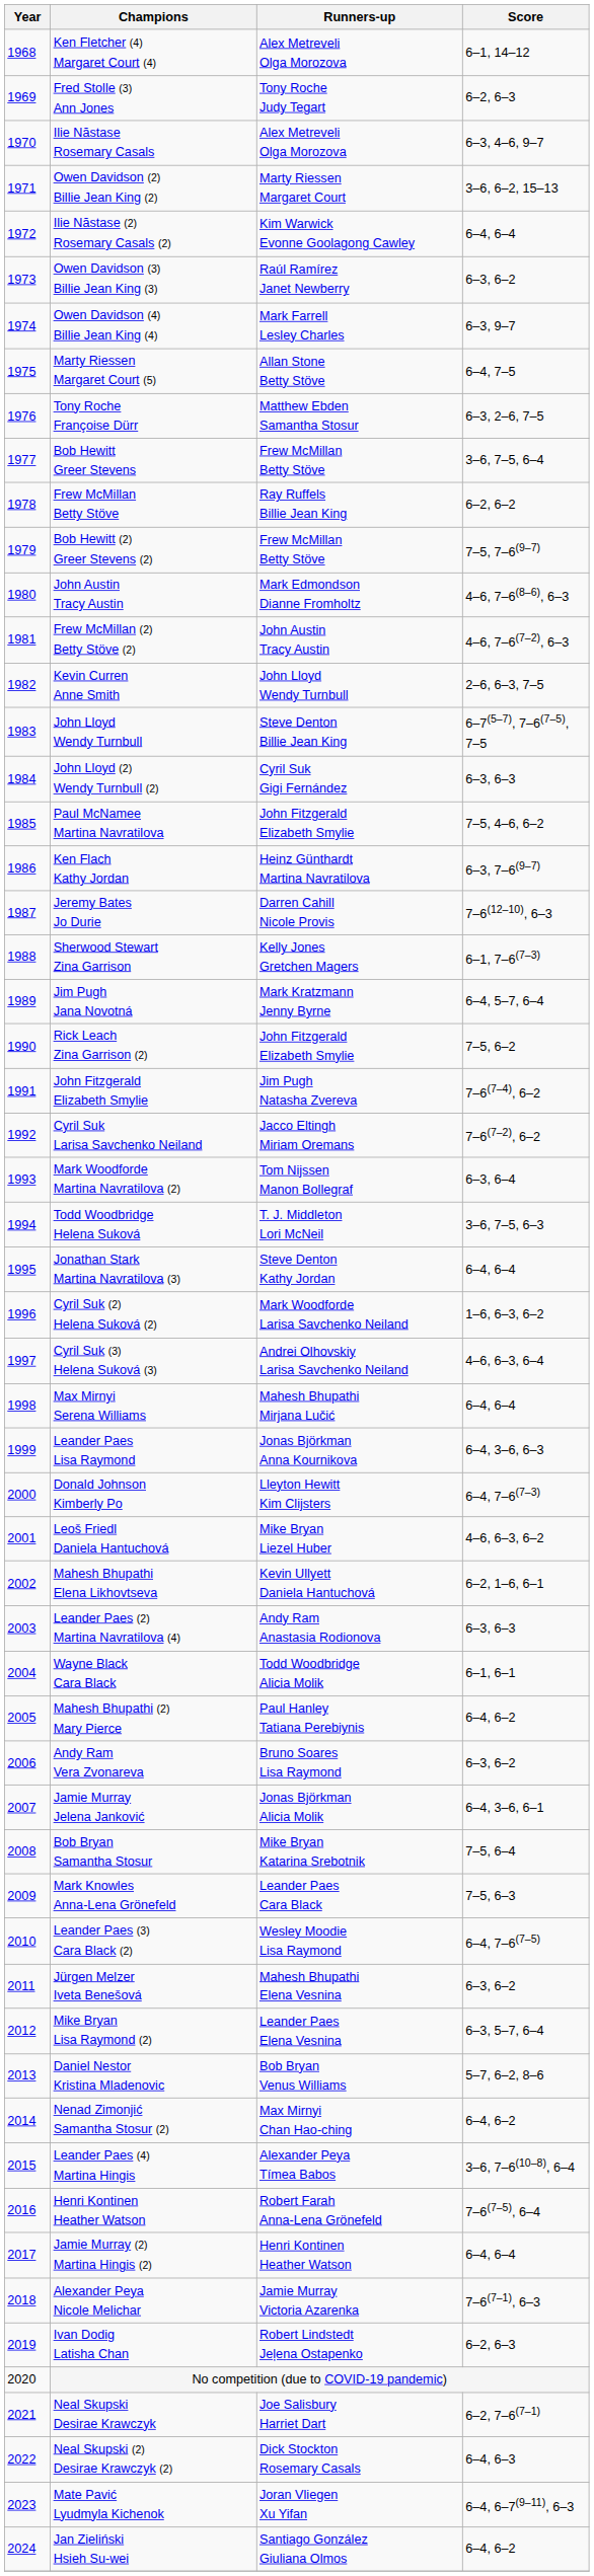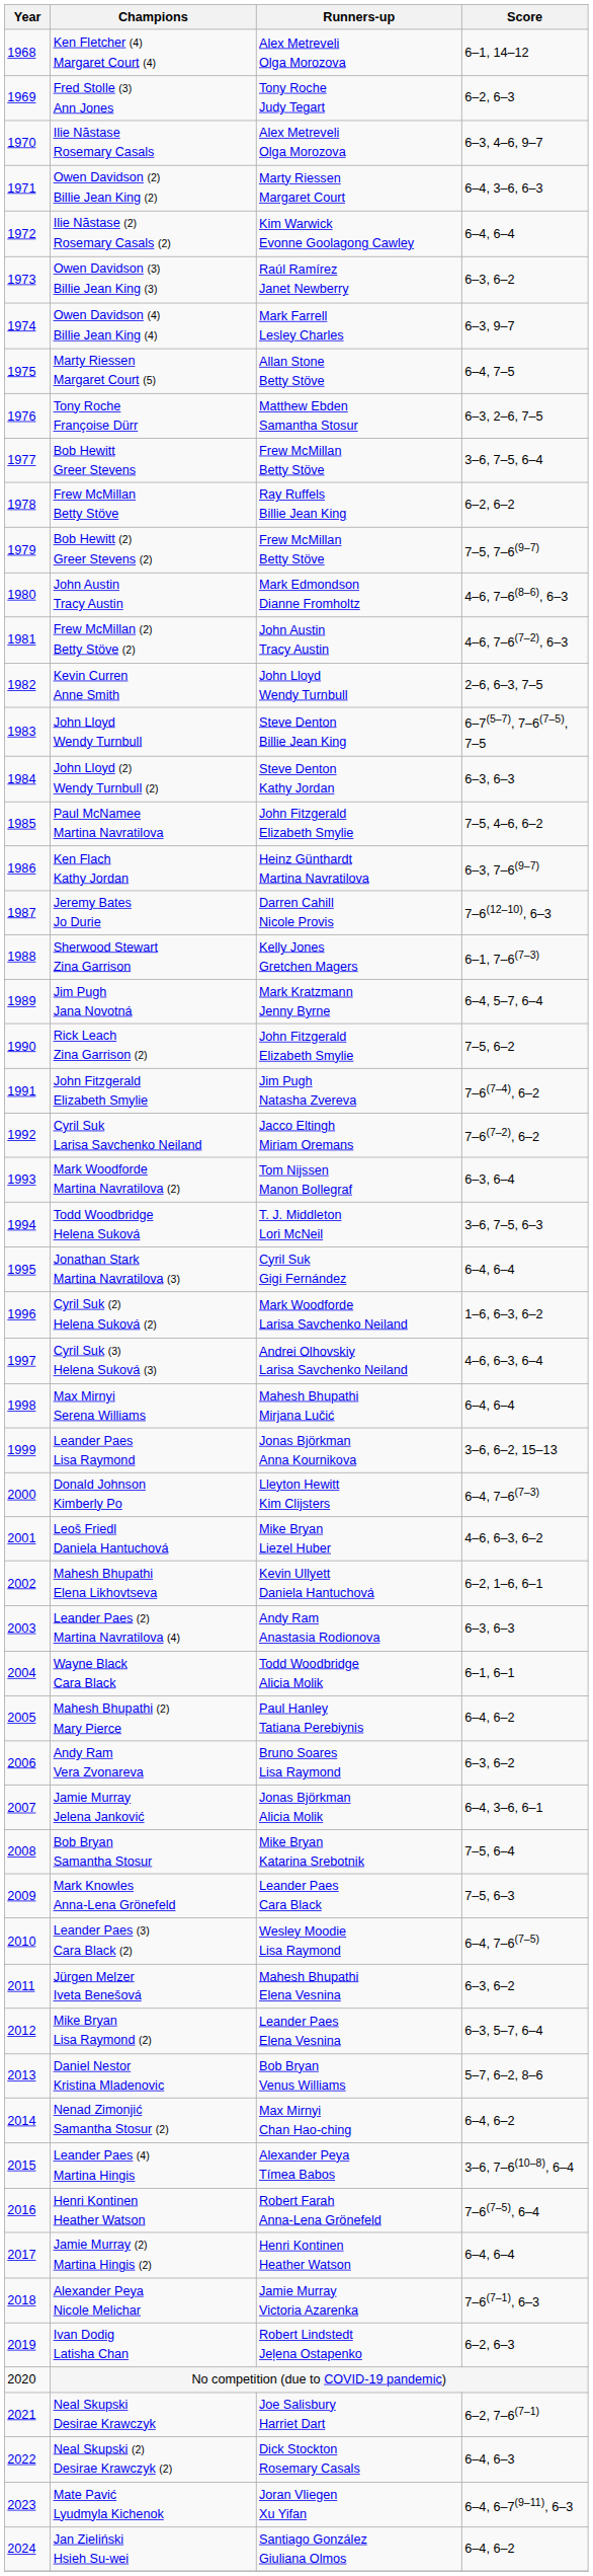 <table class="sortable wikitable" style="font-size:1.00em; line-height:1.5em;">
 <tr>
 <th width=50>Year</th>
 <th width=250>Champions</th>
 <th width=250>Runners-up</th>
 <th width=150 class=unsortable>Score</th>
 </tr>
 <tr>
 <td><a href='#'>1968</a></td>
 <td> <a href='#'>Ken Fletcher</a> <small>(4)</small> <br>  <a href='#'>Margaret Court</a> <small>(4)</small></td>
 <td> <a href='#'>Alex Metreveli</a> <br>  <a href='#'>Olga Morozova</a></td>
 <td>6–1, 14–12</td>
 </tr>
 <tr>
 <td><a href='#'>1969</a></td>
 <td> <a href='#'>Fred Stolle</a> <small>(3)</small> <br>  <a href='#'>Ann Jones</a></td>
 <td> <a href='#'>Tony Roche</a> <br>  <a href='#'>Judy Tegart</a></td>
 <td>6–2, 6–3</td>
 </tr>
 <tr>
 <td><a href='#'>1970</a></td>
 <td> <a href='#'>Ilie Năstase</a> <br>  <a href='#'>Rosemary Casals</a></td>
 <td> <a href='#'>Alex Metreveli</a> <br>  <a href='#'>Olga Morozova</a></td>
 <td>6–3, 4–6, 9–7</td>
 </tr>
 <tr>
 <td><a href='#'>1971</a></td>
 <td> <a href='#'>Owen Davidson</a> <small>(2)</small> <br>  <a href='#'>Billie Jean King</a> <small>(2)</small></td>
 <td> <a href='#'>Marty Riessen</a> <br>  <a href='#'>Margaret Court</a></td>
-<td>3–6, 6–2, 15–13</td>
+<td>6–4, 3–6, 6–3</td>
 </tr>
 <tr>
 <td><a href='#'>1972</a></td>
 <td> <a href='#'>Ilie Năstase</a> <small>(2)</small> <br>  <a href='#'>Rosemary Casals</a> <small>(2)</small></td>
 <td> <a href='#'>Kim Warwick</a> <br>  <a href='#'>Evonne Goolagong Cawley</a></td>
 <td>6–4, 6–4</td>
 </tr>
 <tr>
 <td><a href='#'>1973</a></td>
 <td> <a href='#'>Owen Davidson</a> <small>(3)</small> <br>  <a href='#'>Billie Jean King</a> <small>(3)</small></td>
 <td> <a href='#'>Raúl Ramírez</a> <br>  <a href='#'>Janet Newberry</a></td>
 <td>6–3, 6–2</td>
 </tr>
 <tr>
 <td><a href='#'>1974</a></td>
 <td> <a href='#'>Owen Davidson</a> <small>(4)</small> <br>  <a href='#'>Billie Jean King</a> <small>(4)</small></td>
 <td> <a href='#'>Mark Farrell</a> <br>  <a href='#'>Lesley Charles</a></td>
 <td>6–3, 9–7</td>
 </tr>
 <tr>
 <td><a href='#'>1975</a></td>
 <td> <a href='#'>Marty Riessen</a> <br>  <a href='#'>Margaret Court</a> <small>(5)</small></td>
 <td> <a href='#'>Allan Stone</a> <br>  <a href='#'>Betty Stöve</a></td>
 <td>6–4, 7–5</td>
 </tr>
 <tr>
 <td><a href='#'>1976</a></td>
 <td> <a href='#'>Tony Roche</a> <br>  <a href='#'>Françoise Dürr</a></td>
 <td> <a href='#'>Matthew Ebden</a> <br>  <a href='#'>Samantha Stosur</a></td>
 <td>6–3, 2–6, 7–5</td>
 </tr>
 <tr>
 <td><a href='#'>1977</a></td>
 <td> <a href='#'>Bob Hewitt</a> <br>  <a href='#'>Greer Stevens</a></td>
 <td> <a href='#'>Frew McMillan</a> <br>  <a href='#'>Betty Stöve</a></td>
 <td>3–6, 7–5, 6–4</td>
 </tr>
 <tr>
 <td><a href='#'>1978</a></td>
 <td> <a href='#'>Frew McMillan</a> <br>  <a href='#'>Betty Stöve</a></td>
 <td> <a href='#'>Ray Ruffels</a> <br>  <a href='#'>Billie Jean King</a></td>
 <td>6–2, 6–2</td>
 </tr>
 <tr>
 <td><a href='#'>1979</a></td>
 <td> <a href='#'>Bob Hewitt</a> <small>(2)</small> <br>  <a href='#'>Greer Stevens</a> <small>(2)</small></td>
 <td> <a href='#'>Frew McMillan</a> <br>  <a href='#'>Betty Stöve</a></td>
 <td>7–5, 7–6<sup>(9–7)</sup></td>
 </tr>
 <tr>
 <td><a href='#'>1980</a></td>
 <td> <a href='#'>John Austin</a> <br>  <a href='#'>Tracy Austin</a></td>
 <td> <a href='#'>Mark Edmondson</a> <br>  <a href='#'>Dianne Fromholtz</a></td>
 <td>4–6, 7–6<sup>(8–6)</sup>, 6–3</td>
 </tr>
 <tr>
 <td><a href='#'>1981</a></td>
 <td> <a href='#'>Frew McMillan</a> <small>(2)</small> <br>  <a href='#'>Betty Stöve</a> <small>(2)</small></td>
 <td> <a href='#'>John Austin</a> <br>  <a href='#'>Tracy Austin</a></td>
 <td>4–6, 7–6<sup>(7–2)</sup>, 6–3</td>
 </tr>
 <tr>
 <td><a href='#'>1982</a></td>
 <td> <a href='#'>Kevin Curren</a> <br>  <a href='#'>Anne Smith</a></td>
 <td> <a href='#'>John Lloyd</a> <br>  <a href='#'>Wendy Turnbull</a></td>
 <td>2–6, 6–3, 7–5</td>
 </tr>
 <tr>
 <td><a href='#'>1983</a></td>
 <td> <a href='#'>John Lloyd</a> <br>  <a href='#'>Wendy Turnbull</a></td>
 <td> <a href='#'>Steve Denton</a> <br>  <a href='#'>Billie Jean King</a></td>
 <td>6–7<sup>(5–7)</sup>, 7–6<sup>(7–5)</sup>, 7–5</td>
 </tr>
 <tr>
 <td><a href='#'>1984</a></td>
 <td> <a href='#'>John Lloyd</a> <small>(2)</small> <br>  <a href='#'>Wendy Turnbull</a> <small>(2)</small></td>
-<td> <a href='#'>Cyril Suk</a> <br>  <a href='#'>Gigi Fernández</a></td>
+<td> <a href='#'>Steve Denton</a> <br>  <a href='#'>Kathy Jordan</a></td>
 <td>6–3, 6–3</td>
 </tr>
 <tr>
 <td><a href='#'>1985</a></td>
 <td> <a href='#'>Paul McNamee</a> <br>  <a href='#'>Martina Navratilova</a></td>
 <td> <a href='#'>John Fitzgerald</a> <br>  <a href='#'>Elizabeth Smylie</a></td>
 <td>7–5, 4–6, 6–2</td>
 </tr>
 <tr>
 <td><a href='#'>1986</a></td>
 <td> <a href='#'>Ken Flach</a> <br>  <a href='#'>Kathy Jordan</a></td>
 <td> <a href='#'>Heinz Günthardt</a> <br>  <a href='#'>Martina Navratilova</a></td>
 <td>6–3, 7–6<sup>(9–7)</sup></td>
 </tr>
 <tr>
 <td><a href='#'>1987</a></td>
 <td> <a href='#'>Jeremy Bates</a> <br>  <a href='#'>Jo Durie</a></td>
 <td> <a href='#'>Darren Cahill</a> <br>  <a href='#'>Nicole Provis</a></td>
 <td>7–6<sup>(12–10)</sup>, 6–3</td>
 </tr>
 <tr>
 <td><a href='#'>1988</a></td>
 <td> <a href='#'>Sherwood Stewart</a> <br>  <a href='#'>Zina Garrison</a></td>
 <td> <a href='#'>Kelly Jones</a> <br>  <a href='#'>Gretchen Magers</a></td>
 <td>6–1, 7–6<sup>(7–3)</sup></td>
 </tr>
 <tr>
 <td><a href='#'>1989</a></td>
 <td> <a href='#'>Jim Pugh</a> <br>  <a href='#'>Jana Novotná</a></td>
 <td> <a href='#'>Mark Kratzmann</a> <br>  <a href='#'>Jenny Byrne</a></td>
 <td>6–4, 5–7, 6–4</td>
 </tr>
 <tr>
 <td><a href='#'>1990</a></td>
 <td> <a href='#'>Rick Leach</a> <br>  <a href='#'>Zina Garrison</a> <small>(2)</small></td>
 <td> <a href='#'>John Fitzgerald</a> <br>  <a href='#'>Elizabeth Smylie</a></td>
 <td>7–5, 6–2</td>
 </tr>
 <tr>
 <td><a href='#'>1991</a></td>
 <td> <a href='#'>John Fitzgerald</a> <br>  <a href='#'>Elizabeth Smylie</a></td>
 <td> <a href='#'>Jim Pugh</a> <br>  <a href='#'>Natasha Zvereva</a></td>
 <td>7–6<sup>(7–4)</sup>, 6–2</td>
 </tr>
 <tr>
 <td><a href='#'>1992</a></td>
 <td> <a href='#'>Cyril Suk</a> <br>  <a href='#'>Larisa Savchenko Neiland</a></td>
 <td> <a href='#'>Jacco Eltingh</a> <br>  <a href='#'>Miriam Oremans</a></td>
 <td>7–6<sup>(7–2)</sup>, 6–2</td>
 </tr>
 <tr>
 <td><a href='#'>1993</a></td>
 <td> <a href='#'>Mark Woodforde</a> <br>  <a href='#'>Martina Navratilova</a> <small>(2)</small></td>
 <td> <a href='#'>Tom Nijssen</a> <br>  <a href='#'>Manon Bollegraf</a></td>
 <td>6–3, 6–4</td>
 </tr>
 <tr>
 <td><a href='#'>1994</a></td>
 <td> <a href='#'>Todd Woodbridge</a> <br>  <a href='#'>Helena Suková</a></td>
 <td> <a href='#'>T. J. Middleton</a> <br>  <a href='#'>Lori McNeil</a></td>
 <td>3–6, 7–5, 6–3</td>
 </tr>
 <tr>
 <td><a href='#'>1995</a></td>
 <td> <a href='#'>Jonathan Stark</a> <br>  <a href='#'>Martina Navratilova</a> <small>(3)</small></td>
-<td> <a href='#'>Steve Denton</a> <br>  <a href='#'>Kathy Jordan</a></td>
+<td> <a href='#'>Cyril Suk</a> <br>  <a href='#'>Gigi Fernández</a></td>
 <td>6–4, 6–4</td>
 </tr>
 <tr>
 <td><a href='#'>1996</a></td>
 <td> <a href='#'>Cyril Suk</a> <small>(2)</small> <br>  <a href='#'>Helena Suková</a> <small>(2)</small></td>
 <td> <a href='#'>Mark Woodforde</a> <br>  <a href='#'>Larisa Savchenko Neiland</a></td>
 <td>1–6, 6–3, 6–2</td>
 </tr>
 <tr>
 <td><a href='#'>1997</a></td>
 <td> <a href='#'>Cyril Suk</a> <small>(3)</small> <br>  <a href='#'>Helena Suková</a> <small>(3)</small></td>
 <td> <a href='#'>Andrei Olhovskiy</a> <br>  <a href='#'>Larisa Savchenko Neiland</a></td>
 <td>4–6, 6–3, 6–4</td>
 </tr>
 <tr>
 <td><a href='#'>1998</a></td>
 <td> <a href='#'>Max Mirnyi</a> <br>  <a href='#'>Serena Williams</a></td>
 <td> <a href='#'>Mahesh Bhupathi</a> <br>  <a href='#'>Mirjana Lučić</a></td>
 <td>6–4, 6–4</td>
 </tr>
 <tr>
 <td><a href='#'>1999</a></td>
 <td> <a href='#'>Leander Paes</a> <br>  <a href='#'>Lisa Raymond</a></td>
 <td> <a href='#'>Jonas Björkman</a> <br>  <a href='#'>Anna Kournikova</a></td>
-<td>6–4, 3–6, 6–3</td>
+<td>3–6, 6–2, 15–13</td>
 </tr>
 <tr>
 <td><a href='#'>2000</a></td>
 <td> <a href='#'>Donald Johnson</a> <br>  <a href='#'>Kimberly Po</a></td>
 <td> <a href='#'>Lleyton Hewitt</a> <br>  <a href='#'>Kim Clijsters</a></td>
 <td>6–4, 7–6<sup>(7–3)</sup></td>
 </tr>
 <tr>
 <td><a href='#'>2001</a></td>
 <td> <a href='#'>Leoš Friedl</a> <br>  <a href='#'>Daniela Hantuchová</a></td>
 <td> <a href='#'>Mike Bryan</a> <br>  <a href='#'>Liezel Huber</a></td>
 <td>4–6, 6–3, 6–2</td>
 </tr>
 <tr>
 <td><a href='#'>2002</a></td>
 <td> <a href='#'>Mahesh Bhupathi</a> <br>  <a href='#'>Elena Likhovtseva</a></td>
 <td> <a href='#'>Kevin Ullyett</a> <br>  <a href='#'>Daniela Hantuchová</a></td>
 <td>6–2, 1–6, 6–1</td>
 </tr>
 <tr>
 <td><a href='#'>2003</a></td>
 <td> <a href='#'>Leander Paes</a> <small>(2)</small> <br>  <a href='#'>Martina Navratilova</a> <small>(4)</small></td>
 <td> <a href='#'>Andy Ram</a> <br>  <a href='#'>Anastasia Rodionova</a></td>
 <td>6–3, 6–3</td>
 </tr>
 <tr>
 <td><a href='#'>2004</a></td>
 <td> <a href='#'>Wayne Black</a> <br>  <a href='#'>Cara Black</a></td>
 <td> <a href='#'>Todd Woodbridge</a> <br>  <a href='#'>Alicia Molik</a></td>
 <td>6–1, 6–1</td>
 </tr>
 <tr>
 <td><a href='#'>2005</a></td>
 <td> <a href='#'>Mahesh Bhupathi</a> <small>(2)</small> <br>  <a href='#'>Mary Pierce</a></td>
 <td> <a href='#'>Paul Hanley</a> <br>  <a href='#'>Tatiana Perebiynis</a></td>
 <td>6–4, 6–2</td>
 </tr>
 <tr>
 <td><a href='#'>2006</a></td>
 <td> <a href='#'>Andy Ram</a> <br>  <a href='#'>Vera Zvonareva</a></td>
 <td> <a href='#'>Bruno Soares</a> <br>  <a href='#'>Lisa Raymond</a></td>
 <td>6–3, 6–2</td>
 </tr>
 <tr>
 <td><a href='#'>2007</a></td>
 <td> <a href='#'>Jamie Murray</a> <br>  <a href='#'>Jelena Janković</a></td>
 <td> <a href='#'>Jonas Björkman</a> <br>  <a href='#'>Alicia Molik</a></td>
 <td>6–4, 3–6, 6–1</td>
 </tr>
 <tr>
 <td><a href='#'>2008</a></td>
 <td> <a href='#'>Bob Bryan</a> <br>  <a href='#'>Samantha Stosur</a></td>
 <td> <a href='#'>Mike Bryan</a> <br>  <a href='#'>Katarina Srebotnik</a></td>
 <td>7–5, 6–4</td>
 </tr>
 <tr>
 <td><a href='#'>2009</a></td>
 <td> <a href='#'>Mark Knowles</a> <br>  <a href='#'>Anna-Lena Grönefeld</a></td>
 <td> <a href='#'>Leander Paes</a> <br>  <a href='#'>Cara Black</a></td>
 <td>7–5, 6–3</td>
 </tr>
 <tr>
 <td><a href='#'>2010</a></td>
 <td> <a href='#'>Leander Paes</a> <small>(3)</small> <br>  <a href='#'>Cara Black</a> <small>(2)</small></td>
 <td> <a href='#'>Wesley Moodie</a> <br>  <a href='#'>Lisa Raymond</a></td>
 <td>6–4, 7–6<sup>(7–5)</sup></td>
 </tr>
 <tr>
 <td><a href='#'>2011</a></td>
 <td> <a href='#'>Jürgen Melzer</a> <br>  <a href='#'>Iveta Benešová</a></td>
 <td> <a href='#'>Mahesh Bhupathi</a> <br>  <a href='#'>Elena Vesnina</a></td>
 <td>6–3, 6–2</td>
 </tr>
 <tr>
 <td><a href='#'>2012</a></td>
 <td> <a href='#'>Mike Bryan</a> <br>  <a href='#'>Lisa Raymond</a> <small>(2)</small></td>
 <td> <a href='#'>Leander Paes</a> <br>  <a href='#'>Elena Vesnina</a></td>
 <td>6–3, 5–7, 6–4</td>
 </tr>
 <tr>
 <td><a href='#'>2013</a></td>
 <td> <a href='#'>Daniel Nestor</a> <br>  <a href='#'>Kristina Mladenovic</a></td>
 <td> <a href='#'>Bob Bryan</a> <br>  <a href='#'>Venus Williams</a></td>
 <td>5–7, 6–2, 8–6</td>
 </tr>
 <tr>
 <td><a href='#'>2014</a></td>
 <td> <a href='#'>Nenad Zimonjić</a> <br>  <a href='#'>Samantha Stosur</a> <small>(2)</small></td>
 <td> <a href='#'>Max Mirnyi</a> <br>  <a href='#'>Chan Hao-ching</a></td>
 <td>6–4, 6–2</td>
 </tr>
 <tr>
 <td><a href='#'>2015</a></td>
 <td> <a href='#'>Leander Paes</a> <small>(4)</small> <br>  <a href='#'>Martina Hingis</a></td>
 <td> <a href='#'>Alexander Peya</a> <br>  <a href='#'>Tímea Babos</a></td>
 <td>3–6, 7–6<sup>(10–8)</sup>, 6–4</td>
 </tr>
 <tr>
 <td><a href='#'>2016</a></td>
 <td> <a href='#'>Henri Kontinen</a> <br>  <a href='#'>Heather Watson</a></td>
 <td> <a href='#'>Robert Farah</a> <br>  <a href='#'>Anna-Lena Grönefeld</a></td>
 <td>7–6<sup>(7–5)</sup>, 6–4</td>
 </tr>
 <tr>
 <td><a href='#'>2017</a></td>
 <td> <a href='#'>Jamie Murray</a> <small>(2)</small> <br>  <a href='#'>Martina Hingis</a> <small>(2)</small></td>
 <td> <a href='#'>Henri Kontinen</a> <br>  <a href='#'>Heather Watson</a></td>
 <td>6–4, 6–4</td>
 </tr>
 <tr>
 <td><a href='#'>2018</a></td>
 <td> <a href='#'>Alexander Peya</a> <br>  <a href='#'>Nicole Melichar</a></td>
 <td> <a href='#'>Jamie Murray</a> <br>  <a href='#'>Victoria Azarenka</a></td>
 <td>7–6<sup>(7–1)</sup>, 6–3</td>
 </tr>
 <tr>
 <td><a href='#'>2019</a></td>
 <td> <a href='#'>Ivan Dodig</a> <br>  <a href='#'>Latisha Chan</a></td>
 <td> <a href='#'>Robert Lindstedt</a> <br>  <a href='#'>Jeļena Ostapenko</a></td>
 <td>6–2, 6–3</td>
 </tr>
 <tr>
 <td>2020</td>
 <td align="center" bgcolor="#f5f5f5" colspan="3">No competition (due to <a href='#'>COVID-19 pandemic</a>)</td>
 </tr>
 <tr>
 <td><a href='#'>2021</a></td>
 <td> <a href='#'>Neal Skupski</a> <br>  <a href='#'>Desirae Krawczyk</a></td>
 <td> <a href='#'>Joe Salisbury</a> <br>  <a href='#'>Harriet Dart</a></td>
 <td>6–2, 7–6<sup>(7–1)</sup></td>
 </tr>
 <tr>
 <td><a href='#'>2022</a></td>
 <td> <a href='#'>Neal Skupski</a> <small>(2)</small> <br>  <a href='#'>Desirae Krawczyk</a> <small>(2)</small></td>
 <td> <a href='#'>Dick Stockton</a> <br>  <a href='#'>Rosemary Casals</a></td>
 <td>6–4, 6–3</td>
 </tr>
 <tr>
 <td><a href='#'>2023</a></td>
 <td> <a href='#'>Mate Pavić</a> <br>  <a href='#'>Lyudmyla Kichenok</a></td>
 <td> <a href='#'>Joran Vliegen</a> <br>  <a href='#'>Xu Yifan</a></td>
 <td>6–4, 6–7<sup>(9–11)</sup>, 6–3</td>
 </tr>
 <tr>
 <td><a href='#'>2024</a></td>
 <td> <a href='#'>Jan Zieliński</a> <br>  <a href='#'>Hsieh Su-wei</a></td>
 <td> <a href='#'>Santiago González</a> <br>  <a href='#'>Giuliana Olmos</a></td>
 <td>6–4, 6–2</td>
 </tr>
 <tr>
 </tr>
 </table>
